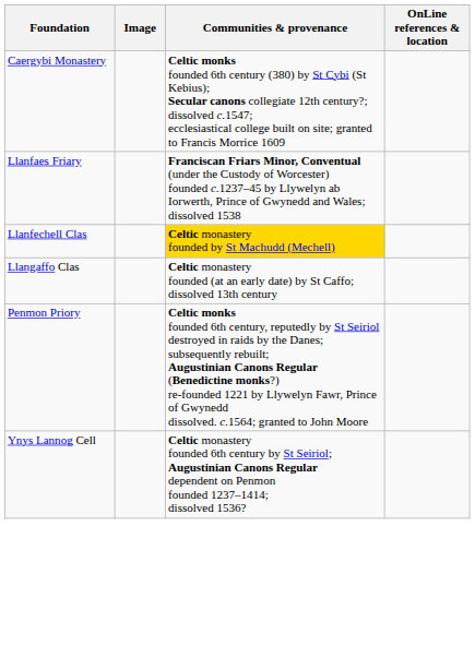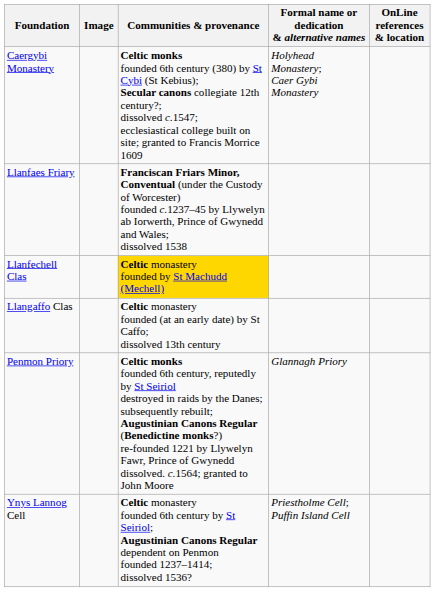 <table style="width:99%;" class="wikitable">
 <tr>
 <th style="width:15%;">Foundation</th>
 <th style="width:5%;">Image</th>
 <th style="width:30%;">Communities & provenance</th>
+<th style="width:20%;">Formal name or dedication <br>& <em>alternative names</em></th>
 <th style="width:10%;">OnLine references & location</th>
 </tr>
 <tr valign=top>
 <td><a href='#'>Caergybi Monastery</a></td>
 <td></td>
 <td><strong>Celtic monks</strong><br>founded 6th century (380) by <a href='#'>St Cybi</a> (St Kebius);<br><strong>Secular canons</strong> collegiate 12th century?;<br>dissolved <em>c.</em>1547;<br>ecclesiastical college built on site; granted to Francis Morrice 1609</td>
+<td><em>Holyhead Monastery</em>;<br><em>Caer Gybi Monastery</em></td>
 <td></td>
 </tr>
 <tr valign=top>
 <td><a href='#'>Llanfaes Friary</a></td>
 <td></td>
 <td><strong>Franciscan Friars Minor, Conventual</strong> (under the Custody of Worcester)<br>founded <em>c.</em>1237–45 by Llywelyn ab Iorwerth, Prince of Gwynedd and Wales;<br>dissolved 1538</td>
+<td></td>
 <td><br><br></td>
 </tr>
 <tr valign=top>
 <td><a href='#'>Llanfechell Clas</a></td>
 <td></td>
 <td style="background: gold;"><strong>Celtic</strong> monastery<br>founded by <a href='#'>St Machudd (Mechell)</a></td>
 <td></td>
+<td></td>
 </tr>
 <tr valign=top>
 <td><a href='#'>Llangaffo</a> Clas</td>
 <td></td>
 <td><strong>Celtic</strong> monastery<br>founded (at an early date) by St Caffo;<br>dissolved 13th century</td>
+<td></td>
 <td><br><br></td>
 </tr>
 <tr valign=top>
 <td><a href='#'>Penmon Priory</a></td>
 <td></td>
 <td><strong>Celtic monks</strong><br>founded 6th century, reputedly by <a href='#'>St Seiriol</a><br>destroyed in raids by the Danes;<br>subsequently rebuilt;<br><strong>Augustinian Canons Regular</strong><br>(<strong>Benedictine monks</strong>?)<br>re-founded 1221 by Llywelyn Fawr, Prince of Gwynedd<br>dissolved. <em>c.</em>1564; granted to John Moore</td>
+<td><em>Glannagh Priory</em></td>
 <td><br><br><br></td>
 </tr>
 <tr valign=top>
 <td><a href='#'>Ynys Lannog</a> Cell</td>
 <td></td>
 <td><strong>Celtic</strong> monastery<br>founded 6th century by <a href='#'>St Seiriol</a>;<br><strong>Augustinian Canons Regular</strong><br>dependent on Penmon<br>founded 1237–1414;<br>dissolved 1536?</td>
+<td><em>Priestholme Cell</em>;<br><em>Puffin Island Cell</em></td>
 <td><br><br></td>
 </tr>
 </table>
